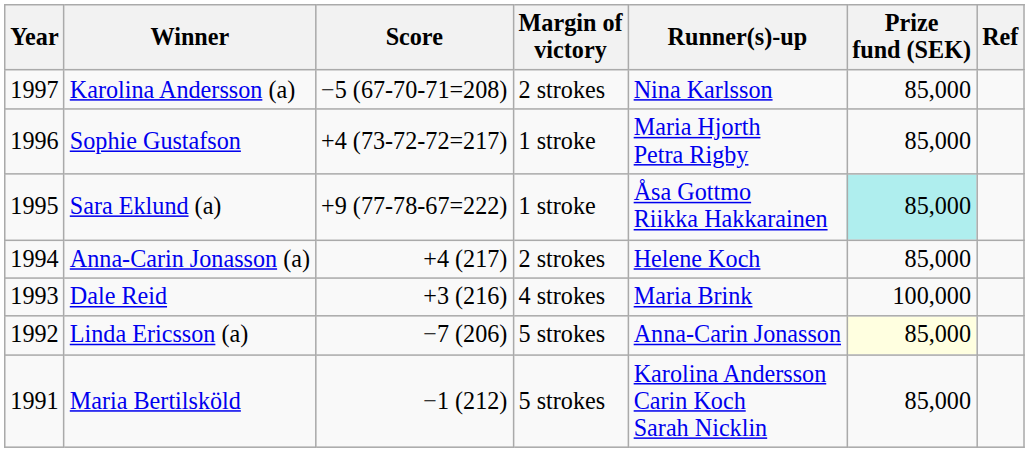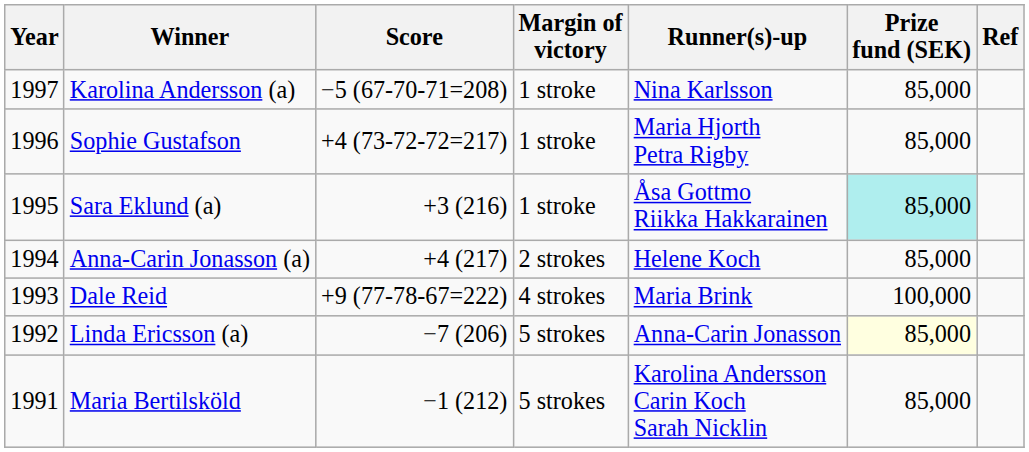 <table class="wikitable">
 <tr>
 <th>Year</th>
 <th>Winner</th>
 <th>Score</th>
 <th>Margin of<br>victory</th>
 <th>Runner(s)-up</th>
 <th>Prize<br>fund (SEK)</th>
 <th>Ref</th>
 </tr>
 <tr>
 <td>1997</td>
 <td> <a href='#'>Karolina Andersson</a> (a)</td>
 <td align=right>−5 (67-70-71=208)</td>
-<td>2 strokes</td>
+<td>1 stroke</td>
 <td> <a href='#'>Nina Karlsson</a></td>
 <td align=right>85,000</td>
 <td></td>
 </tr>
 <tr>
 <td>1996</td>
 <td> <a href='#'>Sophie Gustafson</a></td>
 <td align=right>+4 (73-72-72=217)</td>
 <td>1 stroke</td>
 <td> <a href='#'>Maria Hjorth</a><br> <a href='#'>Petra Rigby</a></td>
 <td align=right>85,000</td>
 <td></td>
 </tr>
 <tr>
 <td>1995</td>
 <td> <a href='#'>Sara Eklund</a> (a)</td>
-<td align=right>+9 (77-78-67=222)</td>
+<td align=right>+3 (216)</td>
 <td>1 stroke</td>
 <td> <a href='#'>Åsa Gottmo</a><br> <a href='#'>Riikka Hakkarainen</a></td>
 <td align=right style="background: paleturquoise;">85,000</td>
 <td></td>
 </tr>
 <tr>
 <td>1994</td>
 <td> <a href='#'>Anna-Carin Jonasson</a> (a)</td>
 <td align=right>+4 (217)</td>
 <td>2 strokes</td>
 <td> <a href='#'>Helene Koch</a></td>
 <td align=right>85,000</td>
 <td></td>
 </tr>
 <tr>
 <td>1993</td>
 <td> <a href='#'>Dale Reid</a></td>
-<td align=right>+3 (216)</td>
+<td align=right>+9 (77-78-67=222)</td>
 <td>4 strokes</td>
 <td> <a href='#'>Maria Brink</a></td>
 <td align=right>100,000</td>
 <td></td>
 </tr>
 <tr>
 <td>1992</td>
 <td> <a href='#'>Linda Ericsson</a> (a)</td>
 <td align=right>−7 (206)</td>
 <td>5 strokes</td>
 <td> <a href='#'>Anna-Carin Jonasson</a></td>
 <td align=right style="background: lightyellow;">85,000</td>
 <td></td>
 </tr>
 <tr>
 <td>1991</td>
 <td> <a href='#'>Maria Bertilsköld</a></td>
 <td align=right>−1 (212)</td>
 <td>5 strokes</td>
 <td> <a href='#'>Karolina Andersson</a><br> <a href='#'>Carin Koch</a><br> <a href='#'>Sarah Nicklin</a></td>
 <td align=right>85,000</td>
 <td></td>
 </tr>
 </table>
